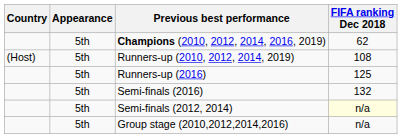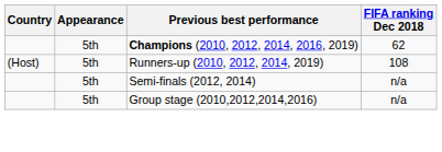 <table class="wikitable sortable" style="text-align:left;">
 <tr>
 <th>Country</th>
 <th>Appearance</th>
 <th>Previous best performance</th>
 <th data-sort-type="number"><a href='#'>FIFA ranking</a><br>Dec 2018</th>
 </tr>
 <tr>
 <td></td>
 <td align=center>5th</td>
 <td><strong>Champions</strong> (<a href='#'>2010</a>, <a href='#'>2012</a>, <a href='#'>2014</a>, <a href='#'>2016</a>, 2019)</td>
 <td align="center">62</td>
 </tr>
 <tr>
 <td> (Host)</td>
 <td align=center>5th</td>
 <td>Runners-up (<a href='#'>2010</a>, <a href='#'>2012</a>, <a href='#'>2014</a>, 2019)</td>
 <td align="center">108</td>
 </tr>
 <tr>
 <td></td>
 <td align=center>5th</td>
-<td>Runners-up (<a href='#'>2016</a>)</td>
-<td align=center>125</td>
-</tr>
-<tr>
-<td></td>
-<td align=center>5th</td>
-<td>Semi-finals (2016)</td>
-<td align=center>132</td>
-</tr>
-<tr>
-<td></td>
-<td align=center>5th</td>
 <td>Semi-finals (2012, 2014)</td>
-<td align=center style="background: lightyellow;">n/a</td>
+<td align=center>n/a</td>
 </tr>
 <tr>
 <td></td>
 <td align=center>5th</td>
 <td>Group stage (2010,2012,2014,2016)</td>
 <td align=center>n/a</td>
 </tr>
 </table>
